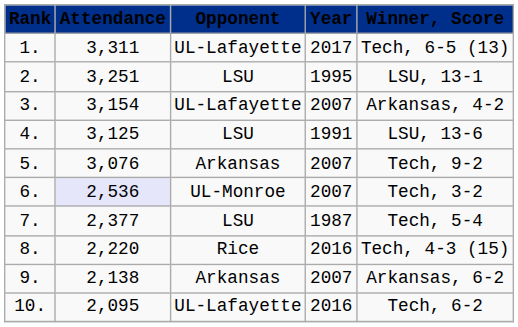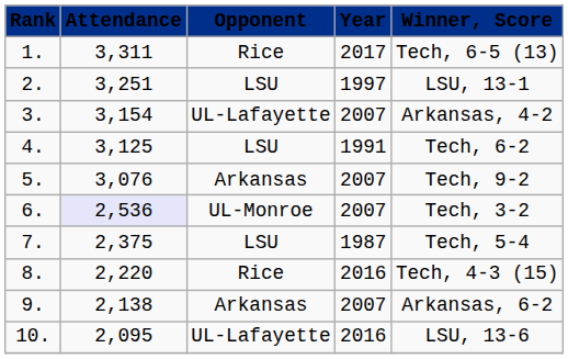 <table CollegePrimaryHeader|team=Louisiana Tech Bulldogs| class="wikitable sortable">
 <tr>
 <th style="background:#002F8B;" align="center" "width=50px"><span>Rank</span></th>
 <th style="background:#002F8B;" align="center" "width=100px"><span>Attendance</span></th>
 <th style="background:#002F8B;" align="center" "width=100px"><span>Opponent</span></th>
 <th style="background:#002F8B;" data-sort-type="date" align="center" "width=200px"><span>Year</span></th>
 <th style="background:#002F8B;" align="center" "width=100px"><span>Winner, Score</span></th>
 </tr>
 <tr style="text-align:center;">
 <td>1.</td>
 <td>3,311</td>
-<td>UL-Lafayette</td>
+<td>Rice</td>
 <td>2017</td>
 <td>Tech, 6-5 (13)</td>
 </tr>
 <tr style="text-align:center;">
 <td>2.</td>
 <td>3,251</td>
 <td>LSU</td>
-<td>1995</td>
+<td>1997</td>
 <td>LSU, 13-1</td>
 </tr>
 <tr style="text-align:center;">
 <td>3.</td>
 <td>3,154</td>
 <td>UL-Lafayette</td>
 <td>2007</td>
 <td>Arkansas, 4-2</td>
 </tr>
 <tr style="text-align:center;">
 <td>4.</td>
 <td>3,125</td>
 <td>LSU</td>
 <td>1991</td>
-<td>LSU, 13-6</td>
+<td>Tech, 6-2</td>
 </tr>
 <tr style="text-align:center;">
 <td>5.</td>
 <td>3,076</td>
 <td>Arkansas</td>
 <td>2007</td>
 <td>Tech, 9-2</td>
 </tr>
 <tr style="text-align:center;">
 <td>6.</td>
 <td style="background: lavender;">2,536</td>
 <td>UL-Monroe</td>
 <td>2007</td>
 <td>Tech, 3-2</td>
 </tr>
 <tr style="text-align:center;">
 <td>7.</td>
-<td>2,377</td>
+<td>2,375</td>
 <td>LSU</td>
 <td>1987</td>
 <td>Tech, 5-4</td>
 </tr>
 <tr style="text-align:center;">
 <td>8.</td>
 <td>2,220</td>
 <td>Rice</td>
 <td>2016</td>
 <td>Tech, 4-3 (15)</td>
 </tr>
 <tr style="text-align:center;">
 <td>9.</td>
 <td>2,138</td>
 <td>Arkansas</td>
 <td>2007</td>
 <td>Arkansas, 6-2</td>
 </tr>
 <tr style="text-align:center;">
 <td>10.</td>
 <td>2,095</td>
 <td>UL-Lafayette</td>
 <td>2016</td>
-<td>Tech, 6-2</td>
+<td>LSU, 13-6</td>
 </tr>
 <tr class="sortbottom">
 </tr>
 </table>
